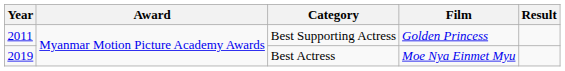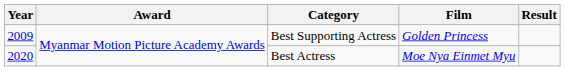 <table class="wikitable">
 <tr>
 <th>Year</th>
 <th>Award</th>
 <th>Category</th>
 <th>Film</th>
 <th>Result</th>
 </tr>
 <tr>
-<td><a href='#'>2011</a></td>
+<td><a href='#'>2009</a></td>
 <td rowspan="2"><a href='#'>Myanmar Motion Picture Academy Awards</a></td>
 <td>Best Supporting Actress</td>
 <td><em><a href='#'>Golden Princess</a></em></td>
 <td></td>
 </tr>
 <tr>
-<td><a href='#'>2019</a></td>
+<td><a href='#'>2020</a></td>
 <td>Best Actress</td>
 <td><em><a href='#'>Moe Nya Einmet Myu</a></em></td>
 <td></td>
 </tr>
 </table>
